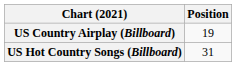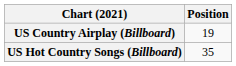 <table class="wikitable sortable plainrowheaders" style="text-align:center">
 <tr>
 <th>Chart (2021)</th>
 <th>Position</th>
 </tr>
 <tr>
 <th scope="row">US Country Airplay (<em>Billboard</em>)</th>
 <td>19</td>
 </tr>
 <tr>
 <th scope="row">US Hot Country Songs (<em>Billboard</em>)</th>
-<td>31</td>
+<td>35</td>
 </tr>
 </table>
